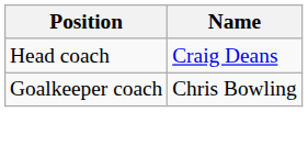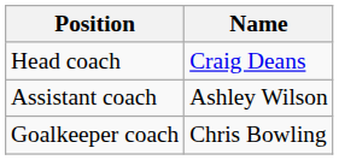 <table class="wikitable">
 <tr>
 <th>Position</th>
 <th>Name</th>
 </tr>
 <tr>
 <td>Head coach</td>
 <td> <a href='#'>Craig Deans</a></td>
 </tr>
 <tr>
+<td>Assistant coach</td>
+<td> Ashley Wilson</td>
+</tr>
+<tr>
 <td>Goalkeeper coach</td>
 <td> Chris Bowling</td>
 </tr>
 </table>
